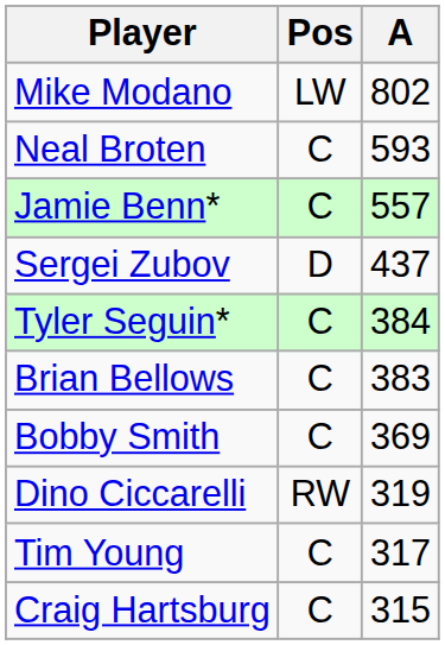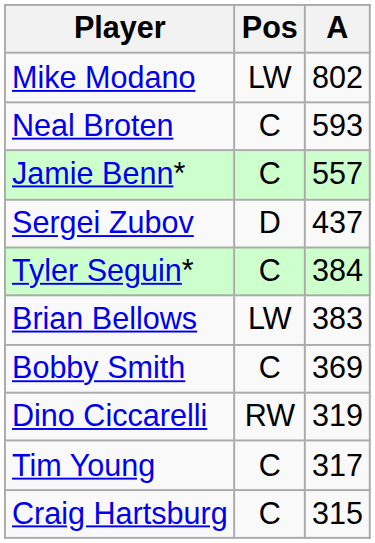 <table class="wikitable" style="text-align:center;">
 <tr>
 <th>Player</th>
 <th>Pos</th>
 <th>A</th>
 </tr>
 <tr>
 <td style="text-align:left;"><a href='#'>Mike Modano</a></td>
 <td>LW</td>
 <td>802</td>
 </tr>
 <tr>
 <td style="text-align:left;"><a href='#'>Neal Broten</a></td>
 <td>C</td>
 <td>593</td>
 </tr>
 <tr style="background:#cfc;">
 <td style="text-align:left;"><a href='#'>Jamie Benn</a>*</td>
 <td>C</td>
 <td>557</td>
 </tr>
 <tr>
 <td style="text-align:left;"><a href='#'>Sergei Zubov</a></td>
 <td>D</td>
 <td>437</td>
 </tr>
 <tr style="background:#cfc;">
 <td style="text-align:left;"><a href='#'>Tyler Seguin</a>*</td>
 <td>C</td>
 <td>384</td>
 </tr>
 <tr>
 <td style="text-align:left;"><a href='#'>Brian Bellows</a></td>
-<td>C</td>
+<td>LW</td>
 <td>383</td>
 </tr>
 <tr>
 <td style="text-align:left;"><a href='#'>Bobby Smith</a></td>
 <td>C</td>
 <td>369</td>
 </tr>
 <tr>
 <td style="text-align:left;"><a href='#'>Dino Ciccarelli</a></td>
 <td>RW</td>
 <td>319</td>
 </tr>
 <tr>
 <td style="text-align:left;"><a href='#'>Tim Young</a></td>
 <td>C</td>
 <td>317</td>
 </tr>
 <tr>
 <td style="text-align:left;"><a href='#'>Craig Hartsburg</a></td>
 <td>C</td>
 <td>315</td>
 </tr>
 </table>
